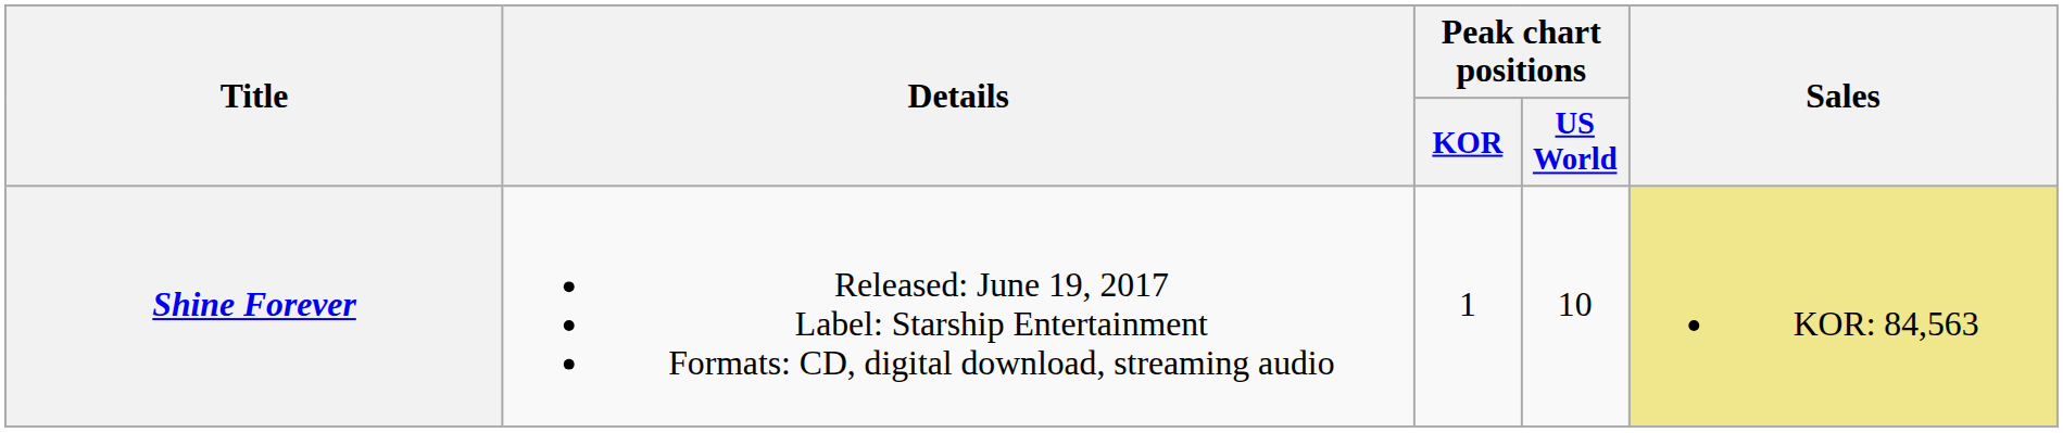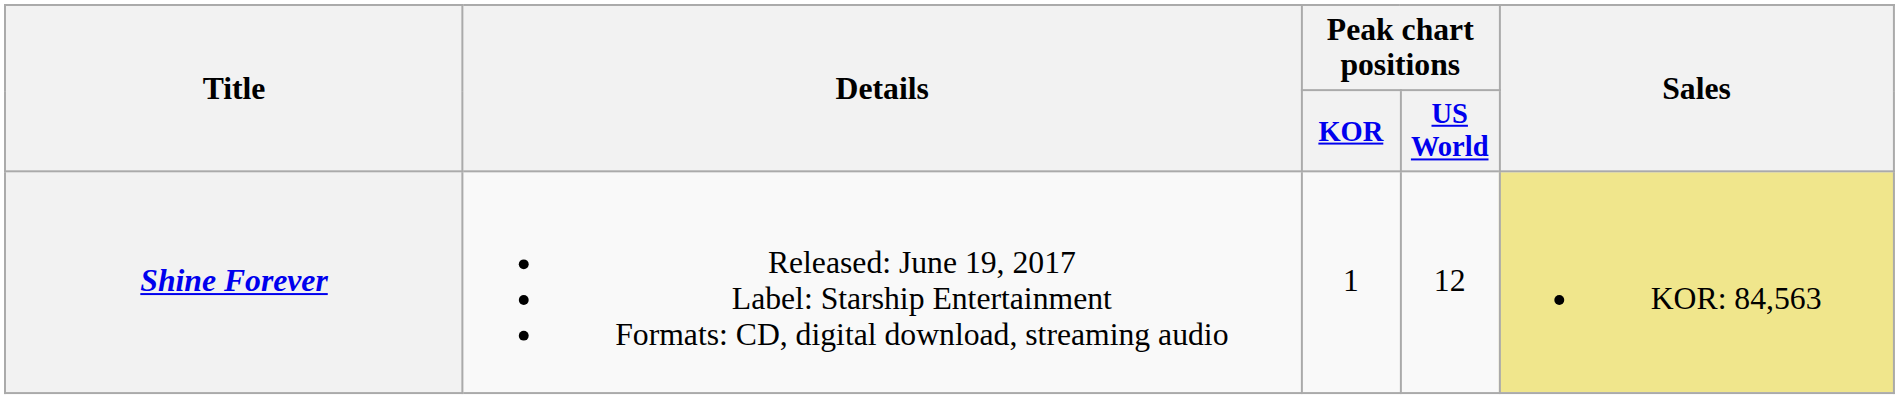 <table class="wikitable plainrowheaders" style="text-align:center;">
 <tr>
 <th scope="col" rowspan="2" style="width:14em;">Title</th>
 <th scope="col" rowspan="2" style="width:26em;">Details</th>
 <th scope="col" colspan="2">Peak chart positions</th>
 <th scope="col" rowspan="2" style="width:12em;">Sales</th>
 </tr>
 <tr>
 <th scope="col" style="width:3em;font-size:90%"><a href='#'>KOR</a><br></th>
 <th scope="col" style="width:3em;font-size:90%;"><a href='#'>US<br>World</a><br></th>
 </tr>
 <tr>
 <th scope="row"><em><a href='#'>Shine Forever</a></em></th>
 <td><br><ul><li>Released: June 19, 2017</li><li>Label: Starship Entertainment</li><li>Formats: CD, digital download, streaming audio</li></ul></td>
 <td>1</td>
-<td>10</td>
+<td>12</td>
 <td style="background: khaki;"><br><ul><li>KOR: 84,563</li></ul></td>
 </tr>
 </table>
